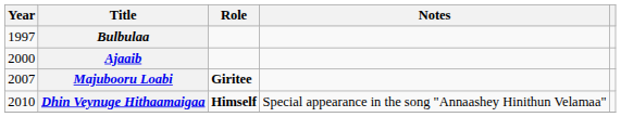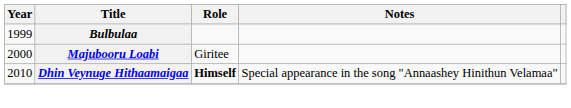 <table class="wikitable sortable plainrowheaders">
 <tr style="background:#ccc; text-align:center;">
 <th scope="col">Year</th>
 <th scope="col">Title</th>
 <th scope="col">Role</th>
 <th scope="col">Notes</th>
 <th scope="col" class="unsortable"></th>
 </tr>
 <tr>
-<td>1997</td>
+<td>1999</td>
 <th scope="row"><em>Bulbulaa</em></th>
 <td></td>
 <td></td>
 <td style="text-align: center;"></td>
 </tr>
 <tr>
 <td>2000</td>
-<th scope="row"><em><a href='#'>Ajaaib</a></em></th>
-<td></td>
-<td></td>
-<td style="text-align: center;"></td>
-</tr>
-<tr>
-<td>2007</td>
 <th scope="row"><em><a href='#'>Majubooru Loabi</a></em></th>
-<td><strong>Giritee</strong></td>
+<td>Giritee</td>
 <td></td>
 <td style="text-align: center;"></td>
 </tr>
 <tr>
 <td>2010</td>
 <th scope="row"><em><a href='#'>Dhin Veynuge Hithaamaigaa</a></em></th>
 <td><strong>Himself</strong></td>
 <td>Special appearance in the song "Annaashey Hinithun Velamaa"</td>
 <td style="text-align: center;"></td>
 </tr>
 <tr>
 </tr>
 </table>
